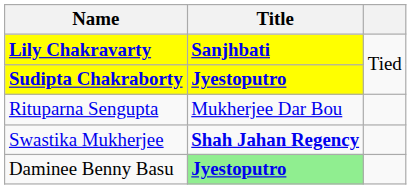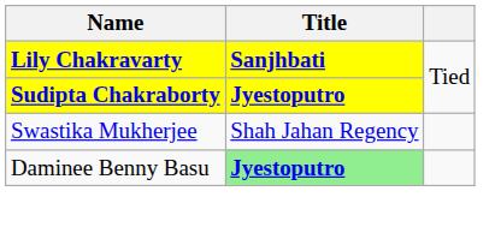 <table class="wikitable">
 <tr>
 <th>Name</th>
 <th>Title</th>
 <th></th>
 </tr>
 <tr>
 <td style="background:#FFFF00"><strong><a href='#'>Lily Chakravarty</a></strong></td>
 <td style="background:#FFFF00"><strong><a href='#'>Sanjhbati</a></strong></td>
 <td rowspan="2">Tied</td>
 </tr>
 <tr>
 <td style="background:#FFFF00"><strong><a href='#'>Sudipta Chakraborty</a></strong></td>
 <td style="background:#FFFF00"><a href='#'><strong>Jyestoputro</strong></a></td>
 </tr>
 <tr>
-<td><a href='#'>Rituparna Sengupta</a></td>
-<td><a href='#'>Mukherjee Dar Bou</a></td>
-<td></td>
-</tr>
-<tr>
 <td><a href='#'>Swastika Mukherjee</a></td>
-<td><strong><a href='#'>Shah Jahan Regency</a></strong></td>
+<td><a href='#'>Shah Jahan Regency</a></td>
 <td></td>
 </tr>
 <tr>
 <td>Daminee Benny Basu</td>
 <td style="background: lightgreen;"><a href='#'><strong>Jyestoputro</strong></a></td>
 <td></td>
 </tr>
 </table>
